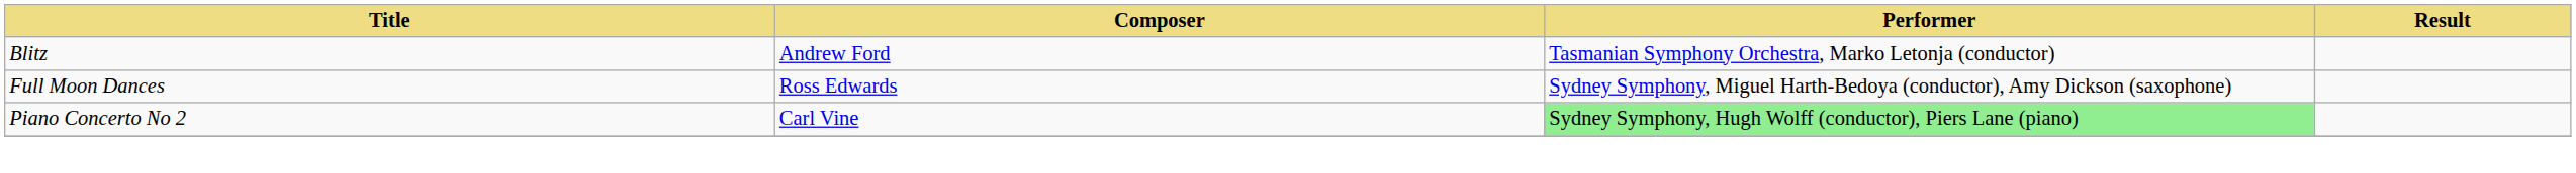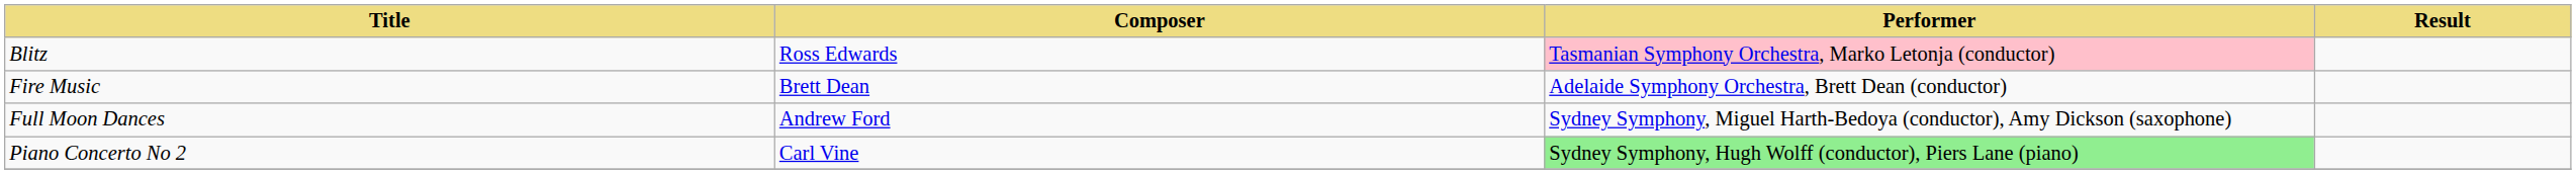 <table class="wikitable" width=100%>
 <tr>
 <th style="width:30%;background:#EEDD82;">Title</th>
 <th style="width:30%;background:#EEDD82;">Composer</th>
 <th style="width:30%;background:#EEDD82;">Performer</th>
 <th style="width:10%;background:#EEDD82;">Result<br></th>
 </tr>
 <tr>
 <td><em>Blitz</em></td>
-<td><a href='#'>Andrew Ford</a></td>
-<td><a href='#'>Tasmanian Symphony Orchestra</a>, Marko Letonja (conductor)</td>
+<td><a href='#'>Ross Edwards</a></td>
+<td style="background: pink;"><a href='#'>Tasmanian Symphony Orchestra</a>, Marko Letonja (conductor)</td>
+<td></td>
+</tr>
+<tr>
+<td><em>Fire Music</em></td>
+<td><a href='#'>Brett Dean</a></td>
+<td><a href='#'>Adelaide Symphony Orchestra</a>, Brett Dean (conductor)</td>
 <td></td>
 </tr>
 <tr>
 <td><em>Full Moon Dances</em></td>
-<td><a href='#'>Ross Edwards</a></td>
+<td><a href='#'>Andrew Ford</a></td>
 <td><a href='#'>Sydney Symphony</a>, Miguel Harth-Bedoya (conductor), Amy Dickson (saxophone)</td>
 <td></td>
 </tr>
 <tr>
 <td><em>Piano Concerto No 2</em></td>
 <td><a href='#'>Carl Vine</a></td>
 <td style="background: lightgreen;">Sydney Symphony, Hugh Wolff (conductor), Piers Lane (piano)</td>
 <td></td>
 </tr>
 <tr>
 </tr>
 </table>
